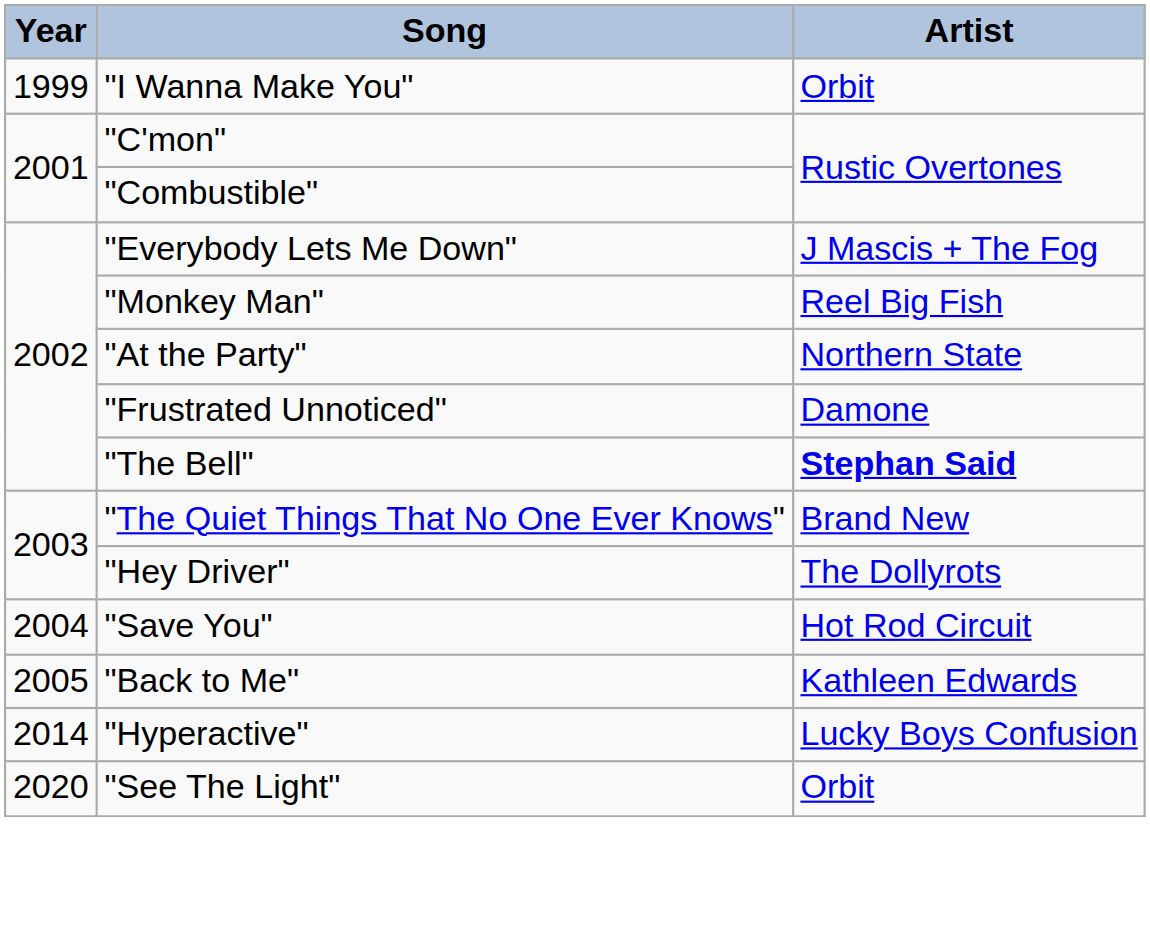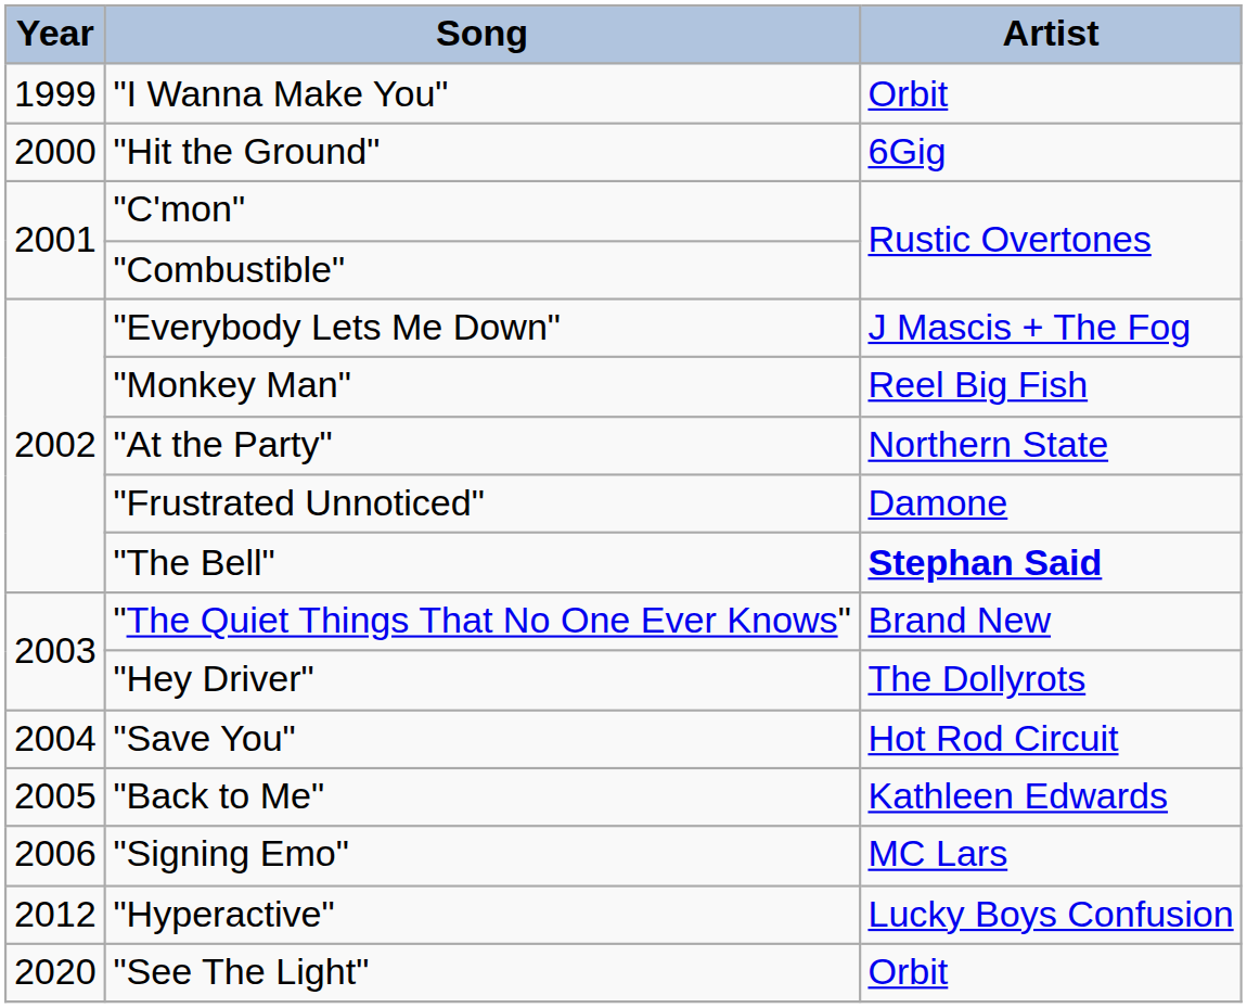 <table class="wikitable">
 <tr>
 <th style="background:#B0C4DE;">Year</th>
 <th style="background:#B0C4DE;">Song</th>
 <th style="background:#B0C4DE;">Artist</th>
 </tr>
 <tr>
 <td>1999</td>
 <td>"I Wanna Make You"</td>
 <td><a href='#'>Orbit</a></td>
+</tr>
+<tr>
+<td>2000</td>
+<td>"Hit the Ground"</td>
+<td><a href='#'>6Gig</a></td>
 </tr>
 <tr>
 <td rowspan="2">2001</td>
 <td>"C'mon"</td>
 <td rowspan="2"><a href='#'>Rustic Overtones</a></td>
 </tr>
 <tr>
 <td>"Combustible"</td>
 </tr>
 <tr>
 <td rowspan="5">2002</td>
 <td>"Everybody Lets Me Down"</td>
 <td><a href='#'>J Mascis + The Fog</a></td>
 </tr>
 <tr>
 <td>"Monkey Man"</td>
 <td><a href='#'>Reel Big Fish</a></td>
 </tr>
 <tr>
 <td>"At the Party"</td>
 <td><a href='#'>Northern State</a></td>
 </tr>
 <tr>
 <td>"Frustrated Unnoticed"</td>
 <td><a href='#'>Damone</a></td>
 </tr>
 <tr>
 <td>"The Bell"</td>
 <td><strong><a href='#'>Stephan Said</a></strong></td>
 </tr>
 <tr>
 <td rowspan="2">2003</td>
 <td>"<a href='#'>The Quiet Things That No One Ever Knows</a>"</td>
 <td><a href='#'>Brand New</a></td>
 </tr>
 <tr>
 <td>"Hey Driver"</td>
 <td><a href='#'>The Dollyrots</a></td>
 </tr>
 <tr>
 <td>2004</td>
 <td>"Save You"</td>
 <td><a href='#'>Hot Rod Circuit</a></td>
 </tr>
 <tr>
 <td>2005</td>
 <td>"Back to Me"</td>
 <td><a href='#'>Kathleen Edwards</a></td>
 </tr>
 <tr>
-<td>2014</td>
+<td>2006</td>
+<td>"Signing Emo"</td>
+<td><a href='#'>MC Lars</a></td>
+</tr>
+<tr>
+<td>2012</td>
 <td>"Hyperactive"</td>
 <td><a href='#'>Lucky Boys Confusion</a></td>
 </tr>
 <tr>
 <td>2020</td>
 <td>"See The Light"</td>
 <td><a href='#'>Orbit</a></td>
 </tr>
 <tr>
 </tr>
 </table>
